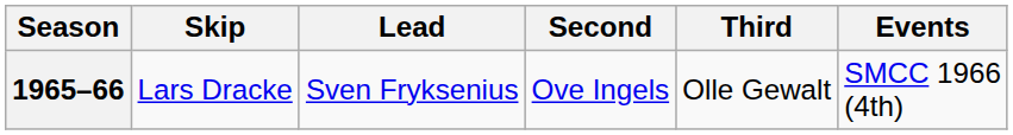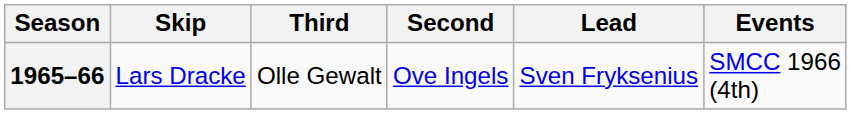 <table class="wikitable">
 <tr>
 <th scope="col">Season</th>
 <th scope="col">Skip</th>
+<th scope="col">Third</th>
+<th scope="col">Second</th>
 <th scope="col">Lead</th>
-<th scope="col">Second</th>
-<th scope="col">Third</th>
 <th scope="col">Events</th>
 </tr>
 <tr>
 <th scope="row">1965–66</th>
 <td><a href='#'>Lars Dracke</a></td>
+<td>Olle Gewalt</td>
+<td><a href='#'>Ove Ingels</a></td>
 <td><a href='#'>Sven Fryksenius</a></td>
-<td><a href='#'>Ove Ingels</a></td>
-<td>Olle Gewalt</td>
 <td><a href='#'>SMCC</a> 1966 <br> (4th)</td>
 </tr>
 </table>
